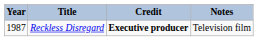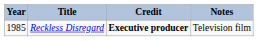 <table class="wikitable" style="font-size:95%;">
 <tr>
 <th style="background:#B0C4DE;">Year</th>
 <th style="background:#B0C4DE;">Title</th>
 <th style="background:#B0C4DE;">Credit</th>
 <th style="background:#B0C4DE;">Notes</th>
 </tr>
 <tr>
-<td>1987</td>
+<td>1985</td>
 <td><em><a href='#'>Reckless Disregard</a></em></td>
 <td><strong>Executive producer</strong></td>
 <td>Television film</td>
 </tr>
 </table>
